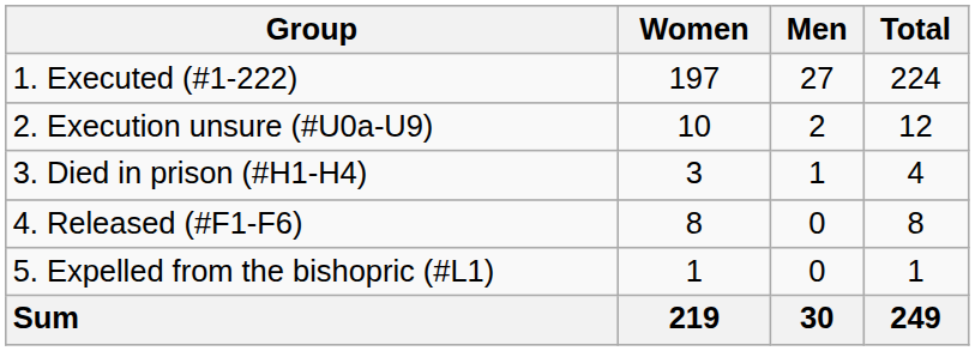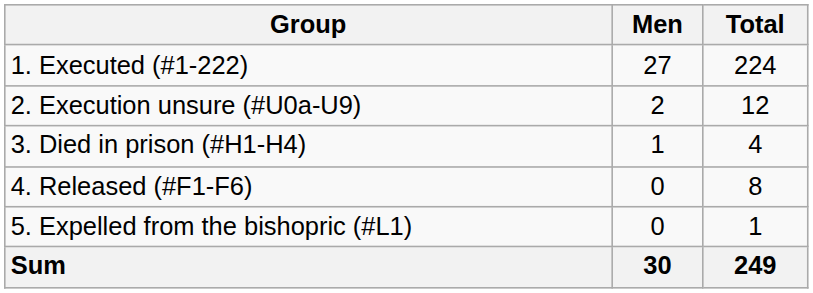 <table class="wikitable" style="text-align:center" width="40%">
 <tr>
 <th>Group</th>
-<th>Women</th>
 <th>Men</th>
 <th>Total</th>
 </tr>
 <tr>
 <td style="text-align:left">1. Executed (#1-222)</td>
-<td>197</td>
 <td>27</td>
 <td>224</td>
 </tr>
 <tr>
 <td style="text-align:left">2. Execution unsure (#U0a-U9)</td>
-<td>10</td>
 <td>2</td>
 <td>12</td>
 </tr>
 <tr>
 <td style="text-align:left">3. Died in prison (#H1-H4)</td>
-<td>3</td>
 <td>1</td>
 <td>4</td>
 </tr>
 <tr>
 <td style="text-align:left">4. Released (#F1-F6)</td>
-<td>8</td>
 <td>0</td>
 <td>8</td>
 </tr>
 <tr>
 <td style="text-align:left">5. Expelled from the bishopric (#L1)</td>
-<td>1</td>
 <td>0</td>
 <td>1</td>
 </tr>
 <tr>
 <th style="text-align:left">Sum</th>
-<th>219</th>
 <th>30</th>
 <th>249</th>
 </tr>
 </table>
